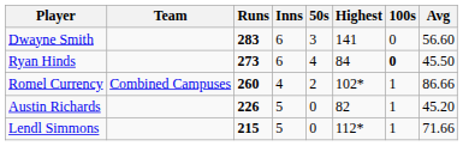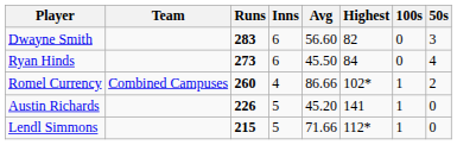 <table class="wikitable">
 <tr>
 <th>Player</th>
 <th>Team</th>
 <th>Runs</th>
 <th>Inns</th>
-<th>50s</th>
+<th>Avg</th>
 <th>Highest</th>
 <th>100s</th>
-<th>Avg</th>
+<th>50s</th>
 </tr>
 <tr>
 <td><a href='#'>Dwayne Smith</a></td>
 <td></td>
 <td><strong>283</strong></td>
 <td>6</td>
+<td>56.60</td>
+<td>82</td>
+<td>0</td>
 <td>3</td>
-<td>141</td>
-<td>0</td>
-<td>56.60</td>
 </tr>
 <tr>
 <td><a href='#'>Ryan Hinds</a></td>
 <td></td>
 <td><strong>273</strong></td>
 <td>6</td>
+<td>45.50</td>
+<td>84</td>
+<td>0</td>
 <td>4</td>
-<td>84</td>
-<td><strong>0</strong></td>
-<td>45.50</td>
 </tr>
 <tr>
 <td><a href='#'>Romel Currency</a></td>
 <td> <a href='#'>Combined Campuses</a></td>
 <td><strong>260</strong></td>
 <td>4</td>
-<td>2</td>
+<td>86.66</td>
 <td>102*</td>
 <td>1</td>
-<td>86.66</td>
+<td>2</td>
 </tr>
 <tr>
 <td><a href='#'>Austin Richards</a></td>
 <td></td>
 <td><strong>226</strong></td>
 <td>5</td>
+<td>45.20</td>
+<td>141</td>
+<td>1</td>
 <td>0</td>
-<td>82</td>
-<td>1</td>
-<td>45.20</td>
 </tr>
 <tr>
 <td><a href='#'>Lendl Simmons</a></td>
 <td></td>
 <td><strong>215</strong></td>
 <td>5</td>
-<td>0</td>
+<td>71.66</td>
 <td>112*</td>
 <td>1</td>
-<td>71.66</td>
+<td>0</td>
 </tr>
 </table>
